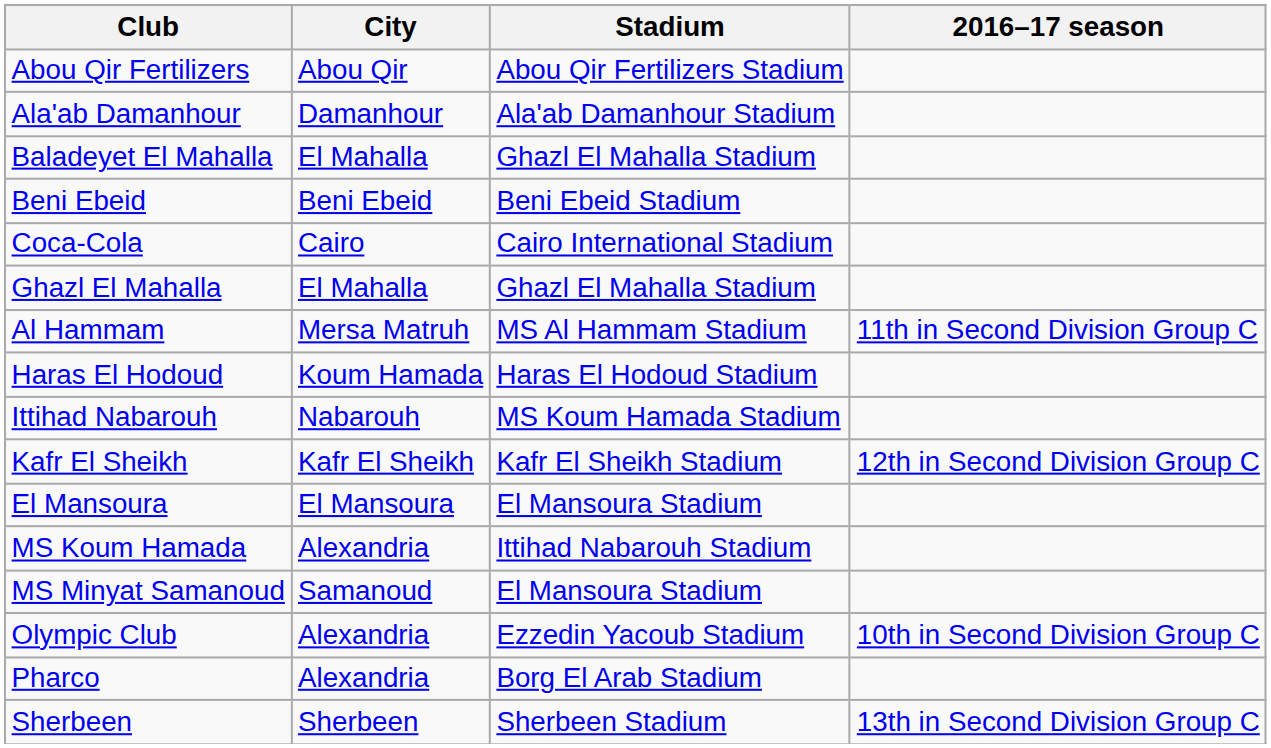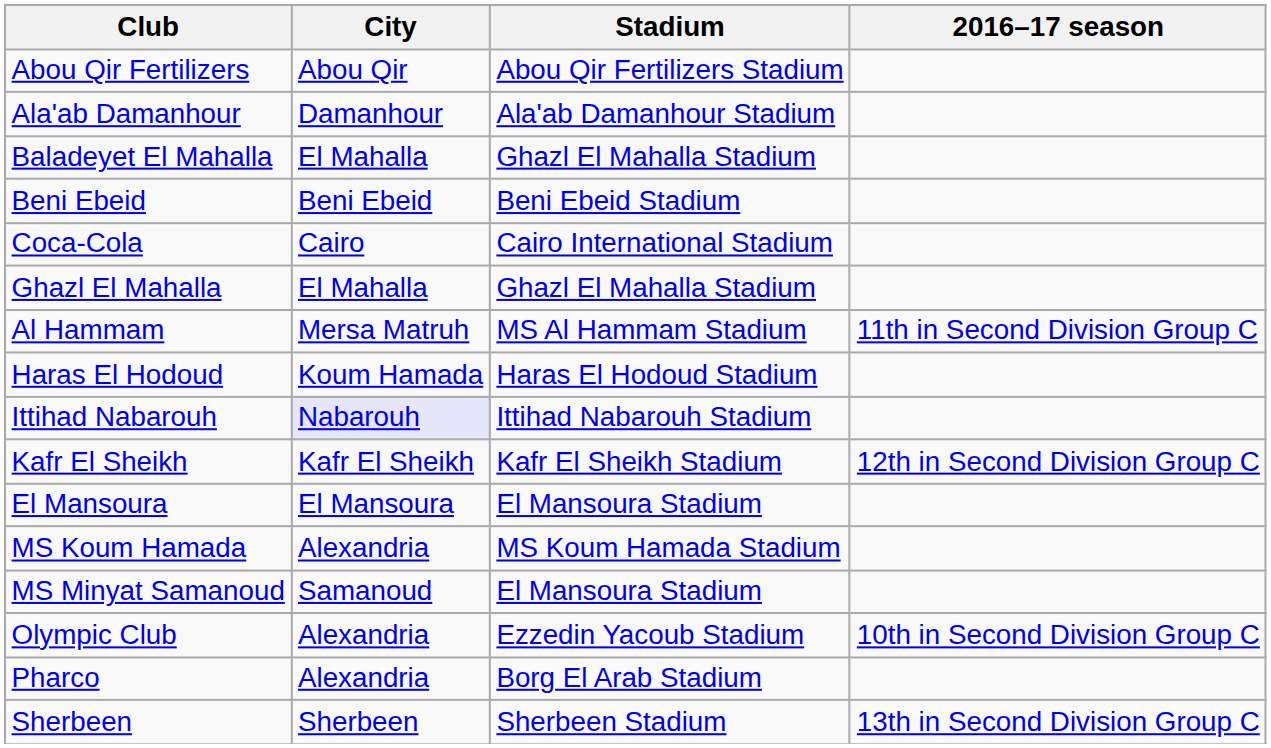 <table class="wikitable sortable" style="font-size:86%">
 <tr>
 <th>Club</th>
 <th>City</th>
 <th>Stadium</th>
 <th>2016–17 season</th>
 </tr>
 <tr>
 <td><a href='#'>Abou Qir Fertilizers</a></td>
 <td><a href='#'>Abou Qir</a></td>
 <td><a href='#'>Abou Qir Fertilizers Stadium</a></td>
 <td></td>
 </tr>
 <tr>
 <td><a href='#'>Ala'ab Damanhour</a></td>
 <td><a href='#'>Damanhour</a></td>
 <td><a href='#'>Ala'ab Damanhour Stadium</a></td>
 <td></td>
 </tr>
 <tr>
 <td><a href='#'>Baladeyet El Mahalla</a></td>
 <td><a href='#'>El Mahalla</a></td>
 <td><a href='#'>Ghazl El Mahalla Stadium</a></td>
 <td></td>
 </tr>
 <tr>
 <td><a href='#'>Beni Ebeid</a></td>
 <td><a href='#'>Beni Ebeid</a></td>
 <td><a href='#'>Beni Ebeid Stadium</a></td>
 <td></td>
 </tr>
 <tr>
 <td><a href='#'>Coca-Cola</a></td>
 <td><a href='#'>Cairo</a></td>
 <td><a href='#'>Cairo International Stadium</a></td>
 <td></td>
 </tr>
 <tr>
 <td><a href='#'>Ghazl El Mahalla</a></td>
 <td><a href='#'>El Mahalla</a></td>
 <td><a href='#'>Ghazl El Mahalla Stadium</a></td>
 <td></td>
 </tr>
 <tr>
 <td><a href='#'>Al Hammam</a></td>
 <td><a href='#'>Mersa Matruh</a></td>
 <td><a href='#'>MS Al Hammam Stadium</a></td>
 <td><a href='#'>11th in Second Division Group C</a></td>
 </tr>
 <tr>
 <td><a href='#'>Haras El Hodoud</a></td>
 <td><a href='#'>Koum Hamada</a></td>
 <td><a href='#'>Haras El Hodoud Stadium</a></td>
 <td></td>
 </tr>
 <tr>
 <td><a href='#'>Ittihad Nabarouh</a></td>
-<td><a href='#'>Nabarouh</a></td>
-<td><a href='#'>MS Koum Hamada Stadium</a></td>
+<td style="background: lavender;"><a href='#'>Nabarouh</a></td>
+<td><a href='#'>Ittihad Nabarouh Stadium</a></td>
 <td></td>
 </tr>
 <tr>
 <td><a href='#'>Kafr El Sheikh</a></td>
 <td><a href='#'>Kafr El Sheikh</a></td>
 <td><a href='#'>Kafr El Sheikh Stadium</a></td>
 <td><a href='#'>12th in Second Division Group C</a></td>
 </tr>
 <tr>
 <td><a href='#'>El Mansoura</a></td>
 <td><a href='#'>El Mansoura</a></td>
 <td><a href='#'>El Mansoura Stadium</a></td>
 <td></td>
 </tr>
 <tr>
 <td><a href='#'>MS Koum Hamada</a></td>
 <td><a href='#'>Alexandria</a></td>
-<td><a href='#'>Ittihad Nabarouh Stadium</a></td>
+<td><a href='#'>MS Koum Hamada Stadium</a></td>
 <td></td>
 </tr>
 <tr>
 <td><a href='#'>MS Minyat Samanoud</a></td>
 <td><a href='#'>Samanoud</a></td>
 <td><a href='#'>El Mansoura Stadium</a></td>
 <td></td>
 </tr>
 <tr>
 <td><a href='#'>Olympic Club</a></td>
 <td><a href='#'>Alexandria</a></td>
 <td><a href='#'>Ezzedin Yacoub Stadium</a></td>
 <td><a href='#'>10th in Second Division Group C</a></td>
 </tr>
 <tr>
 <td><a href='#'>Pharco</a></td>
 <td><a href='#'>Alexandria</a></td>
 <td><a href='#'>Borg El Arab Stadium</a></td>
 <td></td>
 </tr>
 <tr>
 <td><a href='#'>Sherbeen</a></td>
 <td><a href='#'>Sherbeen</a></td>
 <td><a href='#'>Sherbeen Stadium</a></td>
 <td><a href='#'>13th in Second Division Group C</a></td>
 </tr>
 </table>
